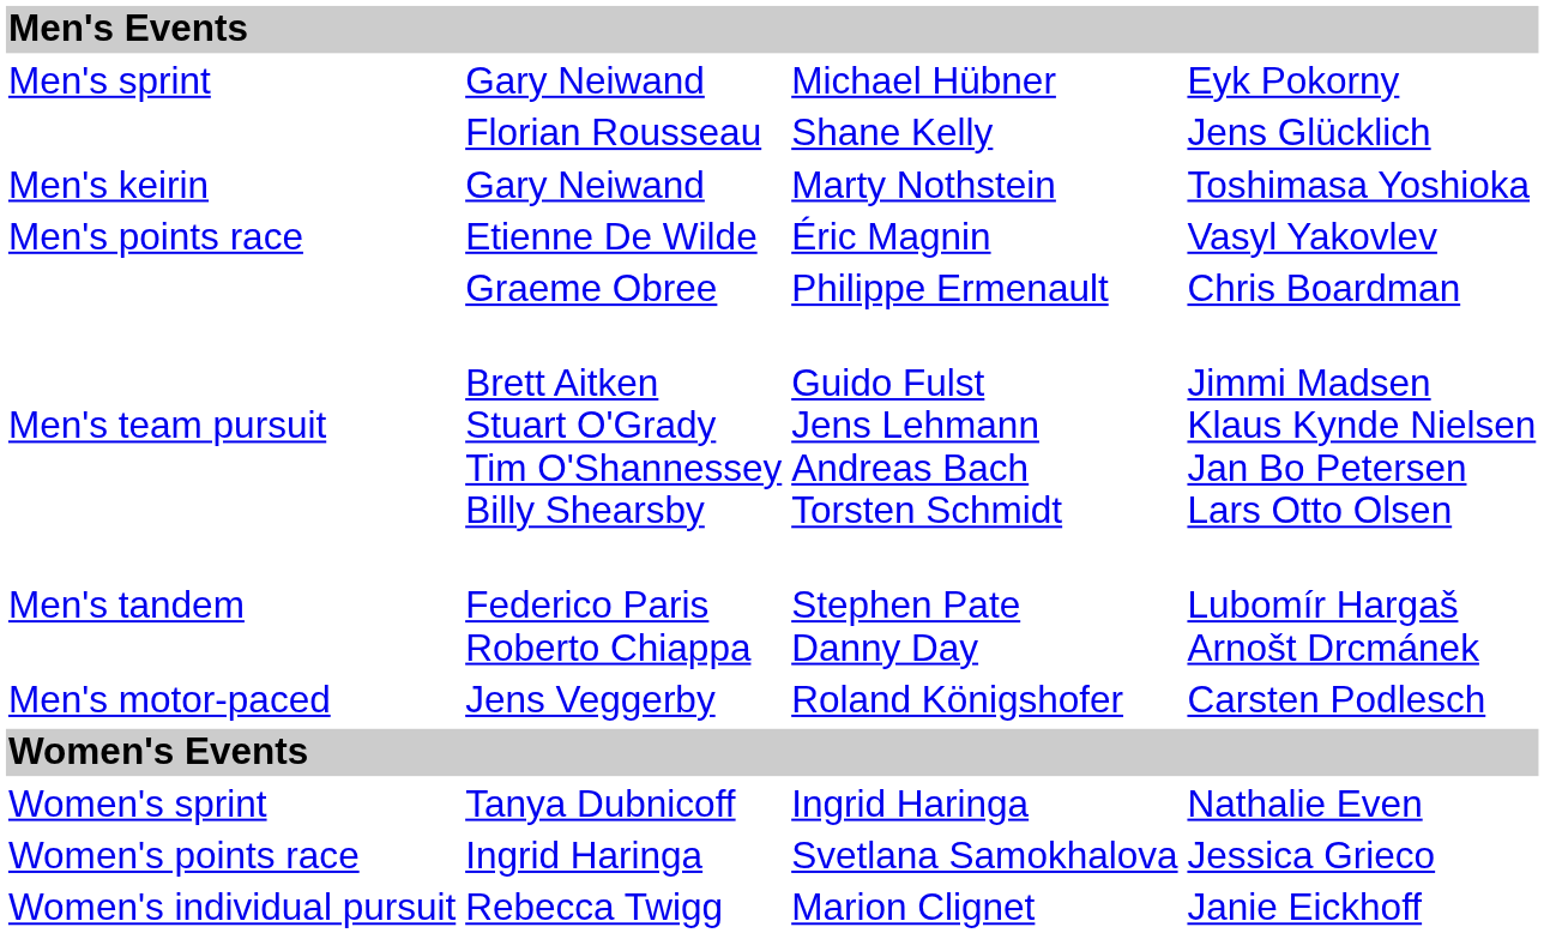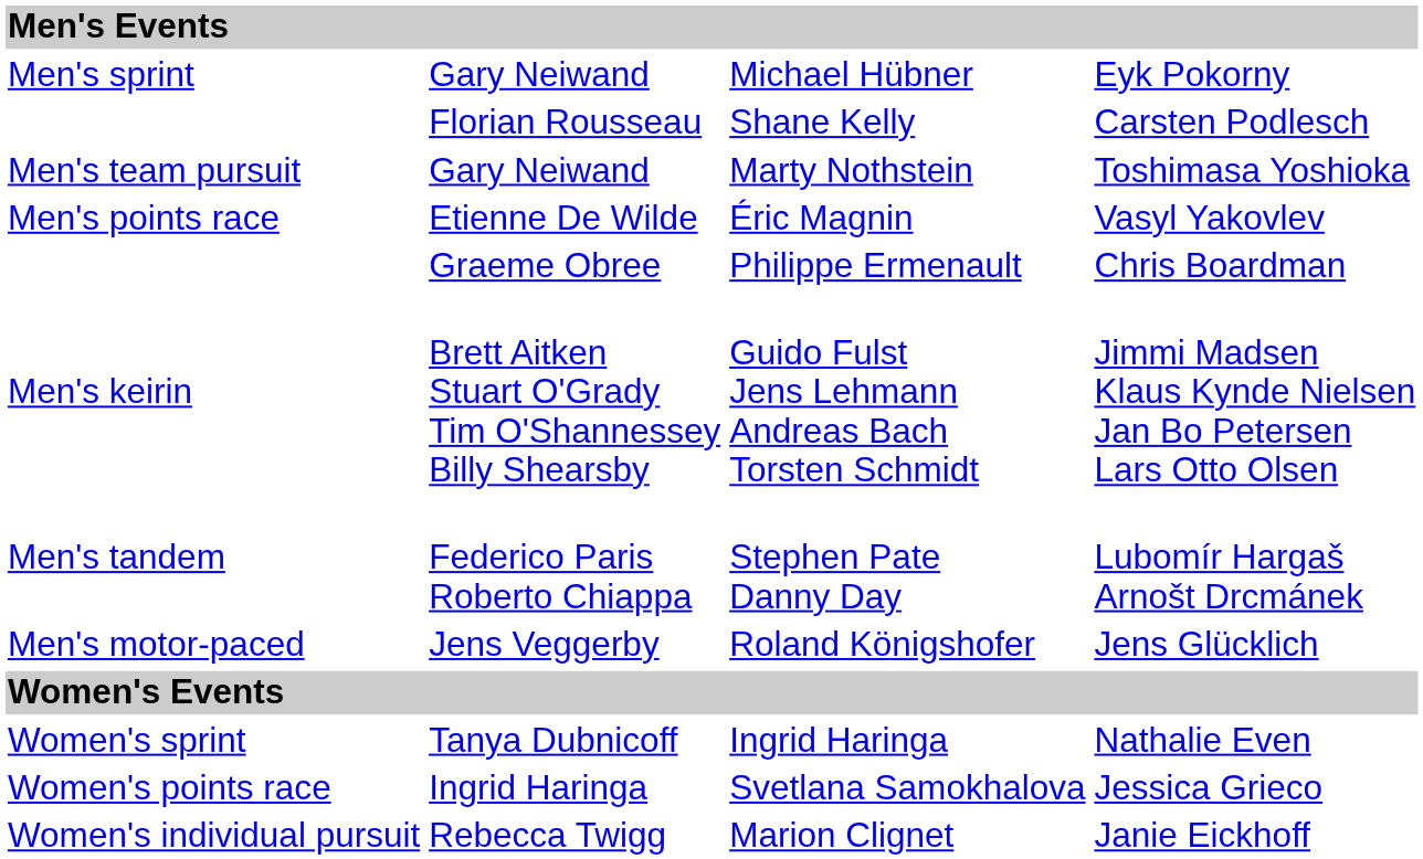 <table>
 <tr bgcolor="#cccccc">
 <td colspan=7><strong>Men's Events</strong></td>
 </tr>
 <tr>
 <td><a href='#'>Men's sprint</a> <br></td>
 <td><a href='#'>Gary Neiwand</a><br></td>
 <td><a href='#'>Michael Hübner</a><br></td>
 <td><a href='#'>Eyk Pokorny</a><br></td>
 </tr>
 <tr>
 <td><br></td>
 <td><a href='#'>Florian Rousseau</a><br></td>
 <td><a href='#'>Shane Kelly</a><br></td>
-<td><a href='#'>Jens Glücklich</a><br></td>
+<td><a href='#'>Carsten Podlesch</a><br></td>
 </tr>
 <tr>
-<td><a href='#'>Men's keirin</a><br></td>
+<td><a href='#'>Men's team pursuit</a><br></td>
 <td><a href='#'>Gary Neiwand</a><br></td>
 <td><a href='#'>Marty Nothstein</a><br></td>
 <td><a href='#'>Toshimasa Yoshioka</a><br></td>
 </tr>
 <tr>
 <td><a href='#'>Men's points race</a><br></td>
 <td><a href='#'>Etienne De Wilde</a><br></td>
 <td><a href='#'>Éric Magnin</a><br></td>
 <td><a href='#'>Vasyl Yakovlev</a><br></td>
 </tr>
 <tr>
 <td><br></td>
 <td><a href='#'>Graeme Obree</a><br></td>
 <td><a href='#'>Philippe Ermenault</a><br></td>
 <td><a href='#'>Chris Boardman</a><br></td>
 </tr>
 <tr>
-<td><a href='#'>Men's team pursuit</a><br></td>
+<td><a href='#'>Men's keirin</a><br></td>
 <td><br> <a href='#'>Brett Aitken</a><br><a href='#'>Stuart O'Grady</a><br><a href='#'>Tim O'Shannessey</a><br><a href='#'>Billy Shearsby</a></td>
 <td><br> <a href='#'>Guido Fulst</a><br><a href='#'>Jens Lehmann</a><br><a href='#'>Andreas Bach</a><br><a href='#'>Torsten Schmidt</a></td>
 <td><br> <a href='#'>Jimmi Madsen</a><br><a href='#'>Klaus Kynde Nielsen</a><br><a href='#'>Jan Bo Petersen</a><br><a href='#'>Lars Otto Olsen</a></td>
 </tr>
 <tr>
 <td><a href='#'>Men's tandem</a><br></td>
 <td><br> <a href='#'>Federico Paris</a><br><a href='#'>Roberto Chiappa</a></td>
 <td><br> <a href='#'>Stephen Pate</a><br><a href='#'>Danny Day</a></td>
 <td><br> <a href='#'>Lubomír Hargaš</a><br><a href='#'>Arnošt Drcmánek</a></td>
 </tr>
 <tr>
 <td><a href='#'>Men's motor-paced</a><br></td>
 <td><a href='#'>Jens Veggerby</a><br></td>
 <td><a href='#'>Roland Königshofer</a><br></td>
-<td><a href='#'>Carsten Podlesch</a><br></td>
+<td><a href='#'>Jens Glücklich</a><br></td>
 </tr>
 <tr bgcolor="#cccccc">
 <td colspan=7><strong>Women's Events</strong></td>
 </tr>
 <tr>
 <td><a href='#'>Women's sprint</a> <br></td>
 <td><a href='#'>Tanya Dubnicoff</a><br></td>
 <td><a href='#'>Ingrid Haringa</a><br></td>
 <td><a href='#'>Nathalie Even</a><br></td>
 </tr>
 <tr>
 <td><a href='#'>Women's points race</a><br></td>
 <td><a href='#'>Ingrid Haringa</a><br></td>
 <td><a href='#'>Svetlana Samokhalova</a><br></td>
 <td><a href='#'>Jessica Grieco</a><br></td>
 </tr>
 <tr>
 <td><a href='#'>Women's individual pursuit</a><br></td>
 <td><a href='#'>Rebecca Twigg</a><br></td>
 <td><a href='#'>Marion Clignet</a><br></td>
 <td><a href='#'>Janie Eickhoff</a><br></td>
 </tr>
 </table>
